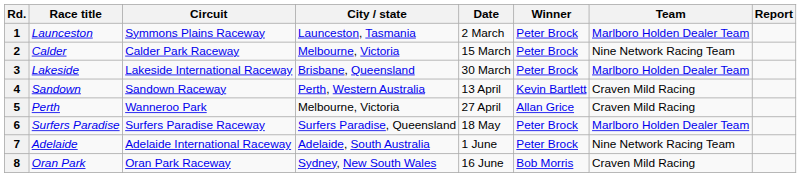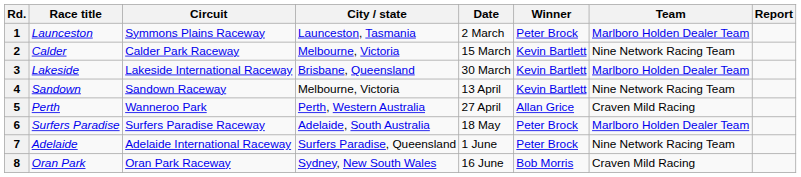 <table class="wikitable" style="font-size: 90%">
 <tr>
 <th>Rd.</th>
 <th>Race title</th>
 <th>Circuit</th>
 <th>City / state</th>
 <th>Date</th>
 <th>Winner</th>
 <th>Team</th>
 <th>Report</th>
 </tr>
 <tr>
 <th>1</th>
 <td><em><a href='#'>Launceston</a></em></td>
 <td><a href='#'>Symmons Plains Raceway</a></td>
 <td><a href='#'>Launceston</a>, <a href='#'>Tasmania</a></td>
 <td>2 March</td>
 <td><a href='#'>Peter Brock</a></td>
 <td><a href='#'>Marlboro Holden Dealer Team</a></td>
 <td></td>
 </tr>
 <tr>
 <th>2</th>
 <td><em><a href='#'>Calder</a></em></td>
 <td><a href='#'>Calder Park Raceway</a></td>
 <td><a href='#'>Melbourne</a>, <a href='#'>Victoria</a></td>
 <td>15 March</td>
-<td><a href='#'>Peter Brock</a></td>
+<td><a href='#'>Kevin Bartlett</a></td>
 <td>Nine Network Racing Team</td>
 <td></td>
 </tr>
 <tr>
 <th>3</th>
 <td><em><a href='#'>Lakeside</a></em></td>
 <td><a href='#'>Lakeside International Raceway</a></td>
 <td><a href='#'>Brisbane</a>, <a href='#'>Queensland</a></td>
 <td>30 March</td>
-<td><a href='#'>Peter Brock</a></td>
+<td><a href='#'>Kevin Bartlett</a></td>
 <td><a href='#'>Marlboro Holden Dealer Team</a></td>
 <td></td>
 </tr>
 <tr>
 <th>4</th>
 <td><em><a href='#'>Sandown</a></em></td>
 <td><a href='#'>Sandown Raceway</a></td>
-<td><a href='#'>Perth</a>, <a href='#'>Western Australia</a></td>
+<td>Melbourne, Victoria</td>
 <td>13 April</td>
 <td><a href='#'>Kevin Bartlett</a></td>
-<td>Craven Mild Racing</td>
+<td>Nine Network Racing Team</td>
 <td></td>
 </tr>
 <tr>
 <th>5</th>
 <td><em><a href='#'>Perth</a></em></td>
 <td><a href='#'>Wanneroo Park</a></td>
-<td>Melbourne, Victoria</td>
+<td><a href='#'>Perth</a>, <a href='#'>Western Australia</a></td>
 <td>27 April</td>
 <td><a href='#'>Allan Grice</a></td>
 <td>Craven Mild Racing</td>
 <td></td>
 </tr>
 <tr>
 <th>6</th>
 <td><em><a href='#'>Surfers Paradise</a></em></td>
 <td><a href='#'>Surfers Paradise Raceway</a></td>
-<td><a href='#'>Surfers Paradise</a>, Queensland</td>
+<td><a href='#'>Adelaide</a>, <a href='#'>South Australia</a></td>
 <td>18 May</td>
 <td><a href='#'>Peter Brock</a></td>
 <td><a href='#'>Marlboro Holden Dealer Team</a></td>
 <td></td>
 </tr>
 <tr>
 <th>7</th>
 <td><em><a href='#'>Adelaide</a></em></td>
 <td><a href='#'>Adelaide International Raceway</a></td>
-<td><a href='#'>Adelaide</a>, <a href='#'>South Australia</a></td>
+<td><a href='#'>Surfers Paradise</a>, Queensland</td>
 <td>1 June</td>
 <td><a href='#'>Peter Brock</a></td>
 <td>Nine Network Racing Team</td>
 <td></td>
 </tr>
 <tr>
 <th>8</th>
 <td><em><a href='#'>Oran Park</a></em></td>
 <td><a href='#'>Oran Park Raceway</a></td>
 <td><a href='#'>Sydney</a>, <a href='#'>New South Wales</a></td>
 <td>16 June</td>
 <td><a href='#'>Bob Morris</a></td>
 <td>Craven Mild Racing</td>
 <td></td>
 </tr>
 </table>
